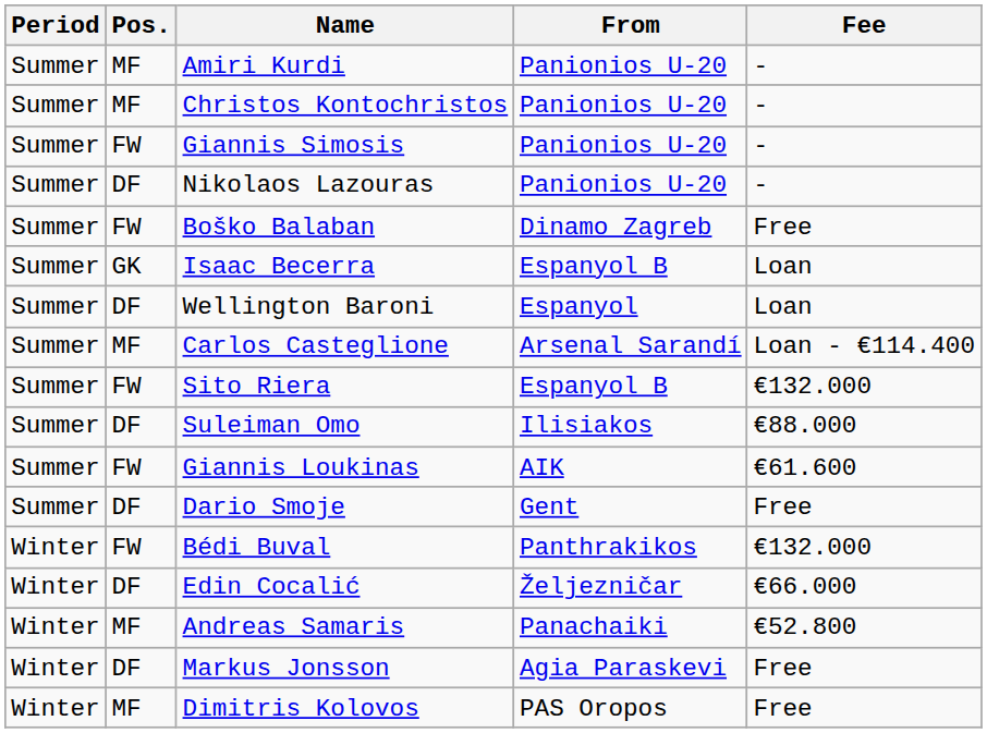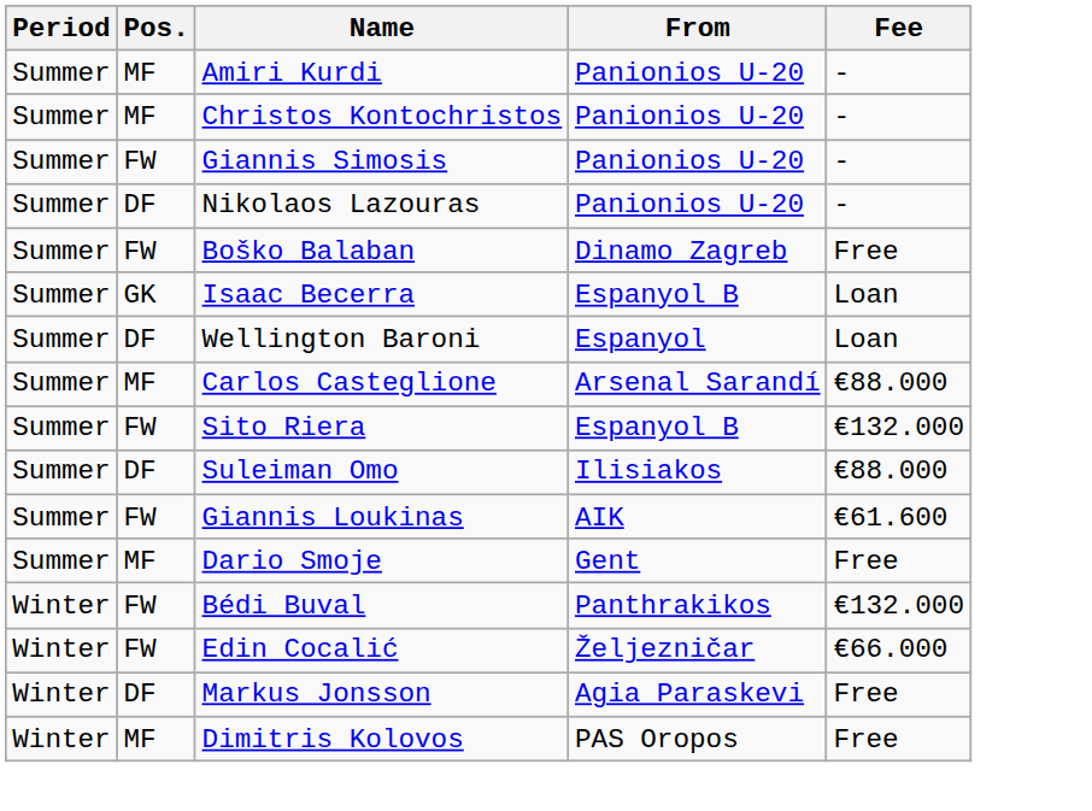 <table class="wikitable">
 <tr>
 <th>Period</th>
 <th>Pos.</th>
 <th>Name</th>
 <th>From</th>
 <th>Fee</th>
 </tr>
 <tr>
 <td>Summer</td>
 <td>MF</td>
 <td> <a href='#'>Amiri Kurdi</a></td>
 <td> <a href='#'>Panionios U-20</a></td>
 <td>-</td>
 </tr>
 <tr>
 <td>Summer</td>
 <td>MF</td>
 <td> <a href='#'>Christos Kontochristos</a></td>
 <td> <a href='#'>Panionios U-20</a></td>
 <td>-</td>
 </tr>
 <tr>
 <td>Summer</td>
 <td>FW</td>
 <td> <a href='#'>Giannis Simosis</a></td>
 <td> <a href='#'>Panionios U-20</a></td>
 <td>-</td>
 </tr>
 <tr>
 <td>Summer</td>
 <td>DF</td>
 <td> Nikolaos Lazouras</td>
 <td> <a href='#'>Panionios U-20</a></td>
 <td>-</td>
 </tr>
 <tr>
 <td>Summer</td>
 <td>FW</td>
 <td> <a href='#'>Boško Balaban</a></td>
 <td> <a href='#'>Dinamo Zagreb</a></td>
 <td>Free</td>
 </tr>
 <tr>
 <td>Summer</td>
 <td>GK</td>
 <td> <a href='#'>Isaac Becerra</a></td>
 <td> <a href='#'>Espanyol B</a></td>
 <td>Loan</td>
 </tr>
 <tr>
 <td>Summer</td>
 <td>DF</td>
 <td> Wellington Baroni</td>
 <td> <a href='#'>Espanyol</a></td>
 <td>Loan</td>
 </tr>
 <tr>
 <td>Summer</td>
 <td>MF</td>
 <td>     <a href='#'>Carlos Casteglione</a></td>
 <td>     <a href='#'>Arsenal Sarandí</a></td>
-<td>Loan - €114.400</td>
+<td>€88.000</td>
 </tr>
 <tr>
 <td>Summer</td>
 <td>FW</td>
 <td> <a href='#'>Sito Riera</a></td>
 <td> <a href='#'>Espanyol B</a></td>
 <td>€132.000</td>
 </tr>
 <tr>
 <td>Summer</td>
 <td>DF</td>
 <td> <a href='#'>Suleiman Omo</a></td>
 <td>   <a href='#'>Ilisiakos</a></td>
 <td>€88.000</td>
 </tr>
 <tr>
 <td>Summer</td>
 <td>FW</td>
 <td>   <a href='#'>Giannis Loukinas</a></td>
 <td>   <a href='#'>AIK</a></td>
 <td>€61.600</td>
 </tr>
 <tr>
 <td>Summer</td>
-<td>DF</td>
+<td>MF</td>
 <td>   <a href='#'>Dario Smoje</a></td>
 <td>   <a href='#'>Gent</a></td>
 <td>Free</td>
 </tr>
 <tr>
 <td>Winter</td>
 <td>FW</td>
 <td>    <a href='#'>Bédi Buval</a></td>
 <td>   <a href='#'>Panthrakikos</a></td>
 <td>€132.000</td>
 </tr>
 <tr>
 <td>Winter</td>
-<td>DF</td>
+<td>FW</td>
 <td>   <a href='#'>Edin Cocalić</a></td>
 <td>   <a href='#'>Željezničar</a></td>
 <td>€66.000</td>
-</tr>
-<tr>
-<td>Winter</td>
-<td>MF</td>
-<td>   <a href='#'>Andreas Samaris</a></td>
-<td>   <a href='#'>Panachaiki</a></td>
-<td>€52.800</td>
 </tr>
 <tr>
 <td>Winter</td>
 <td>DF</td>
 <td>   <a href='#'>Markus Jonsson</a></td>
 <td>   <a href='#'>Agia Paraskevi</a></td>
 <td>Free</td>
 </tr>
 <tr>
 <td>Winter</td>
 <td>MF</td>
 <td>   <a href='#'>Dimitris Kolovos</a></td>
 <td>   PAS Oropos</td>
 <td>Free</td>
 </tr>
 </table>
